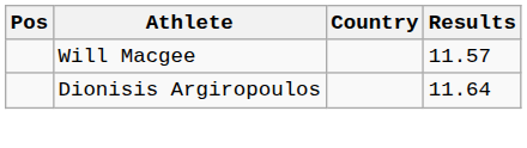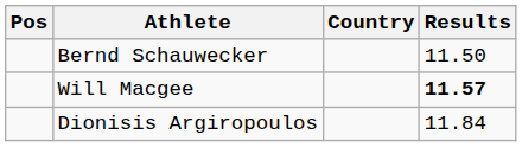 <table class="wikitable">
 <tr>
 <th>Pos</th>
 <th>Athlete</th>
 <th>Country</th>
 <th>Results</th>
 </tr>
 <tr>
 <td align="center"></td>
+<td>Bernd Schauwecker</td>
+<td></td>
+<td>11.50</td>
+</tr>
+<tr>
+<td align="center"></td>
 <td>Will Macgee</td>
 <td></td>
-<td>11.57</td>
+<td><strong>11.57</strong></td>
 </tr>
 <tr>
 <td align="center"></td>
 <td>Dionisis Argiropoulos</td>
 <td></td>
-<td>11.64</td>
+<td>11.84</td>
 </tr>
 </table>
